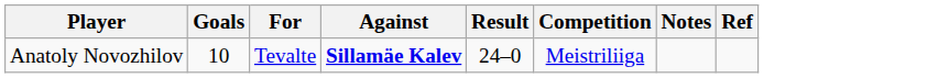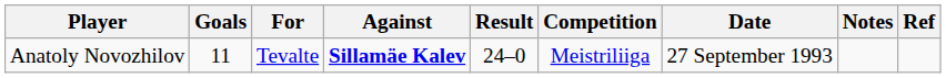 <table class="wikitable" style="text-align:center;">
 <tr>
 <th>Player</th>
 <th>Goals</th>
 <th>For</th>
 <th>Against</th>
 <th>Result</th>
 <th>Competition</th>
+<th>Date</th>
 <th>Notes</th>
 <th>Ref</th>
 </tr>
 <tr>
 <td align="left">Anatoly Novozhilov</td>
-<td>10</td>
+<td>11</td>
 <td><a href='#'>Tevalte</a></td>
 <td><strong><a href='#'>Sillamäe Kalev</a></strong></td>
 <td>24–0</td>
 <td><a href='#'>Meistriliiga</a></td>
+<td>27 September 1993</td>
 <td></td>
 <td></td>
 </tr>
 </table>
